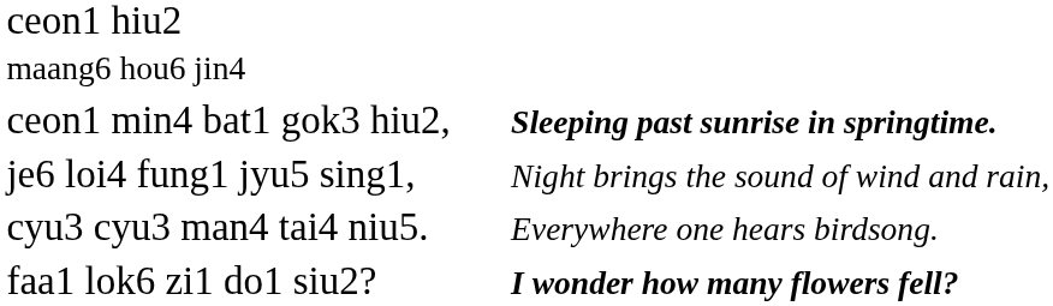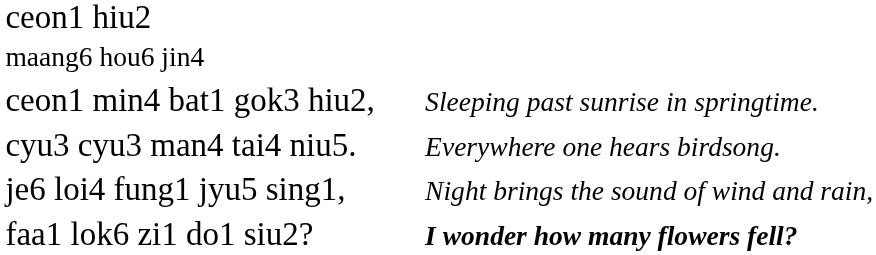 <table style="margin:auto; font-size:larger; text-align:left;">
 <tr>
 <th width=180></th>
 <td width=240>ceon1 hiu2<br><small>maang6 hou6 jin4</small></td>
 <td> </td>
 </tr>
 <tr>
 <td></td>
 <td>ceon1 min4 bat1 gok3 hiu2,</td>
-<td><strong><small><em>Sleeping past sunrise in springtime.</em></small></strong></td>
+<td><small><em>Sleeping past sunrise in springtime.</em></small></td>
+</tr>
+<tr>
+<td></td>
+<td>cyu3 cyu3 man4 tai4 niu5.</td>
+<td><small><em>Everywhere one hears birdsong.</em></small></td>
 </tr>
 <tr>
 <td></td>
 <td>je6 loi4 fung1 jyu5 sing1,</td>
 <td><small><em>Night brings the sound of wind and rain,</em></small></td>
 </tr>
 <tr>
 <td></td>
-<td>cyu3 cyu3 man4 tai4 niu5.</td>
-<td><small><em>Everywhere one hears birdsong.</em></small></td>
-</tr>
-<tr>
-<td></td>
 <td>faa1 lok6 zi1 do1 siu2?</td>
 <td><strong><small><em>I wonder how many flowers fell?</em></small></strong></td>
 </tr>
 </table>
